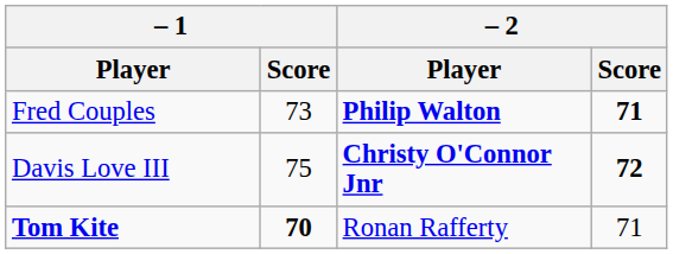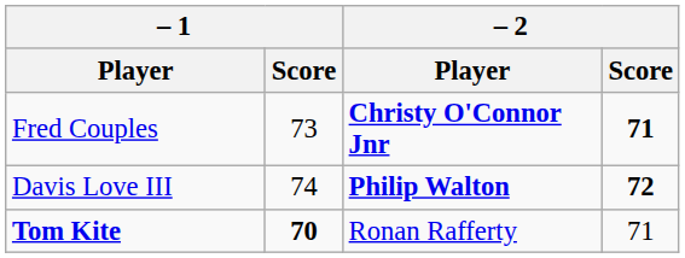 <table class=wikitable>
 <tr>
 <th colspan=2> – 1</th>
 <th colspan=2> – 2</th>
 </tr>
 <tr>
 <th width=145>Player</th>
 <th>Score</th>
 <th width=145>Player</th>
 <th>Score</th>
 </tr>
 <tr>
 <td><a href='#'>Fred Couples</a></td>
 <td align=center>73</td>
-<td><strong><a href='#'>Philip Walton</a></strong></td>
+<td><strong><a href='#'>Christy O'Connor Jnr</a></strong></td>
 <td align=center><strong>71</strong></td>
 </tr>
 <tr>
 <td><a href='#'>Davis Love III</a></td>
-<td align=center>75</td>
-<td><strong><a href='#'>Christy O'Connor Jnr</a></strong></td>
+<td align=center>74</td>
+<td><strong><a href='#'>Philip Walton</a></strong></td>
 <td align=center><strong>72</strong></td>
 </tr>
 <tr>
 <td><strong><a href='#'>Tom Kite</a></strong></td>
 <td align=center><strong>70</strong></td>
 <td><a href='#'>Ronan Rafferty</a></td>
 <td align=center>71</td>
 </tr>
 </table>
